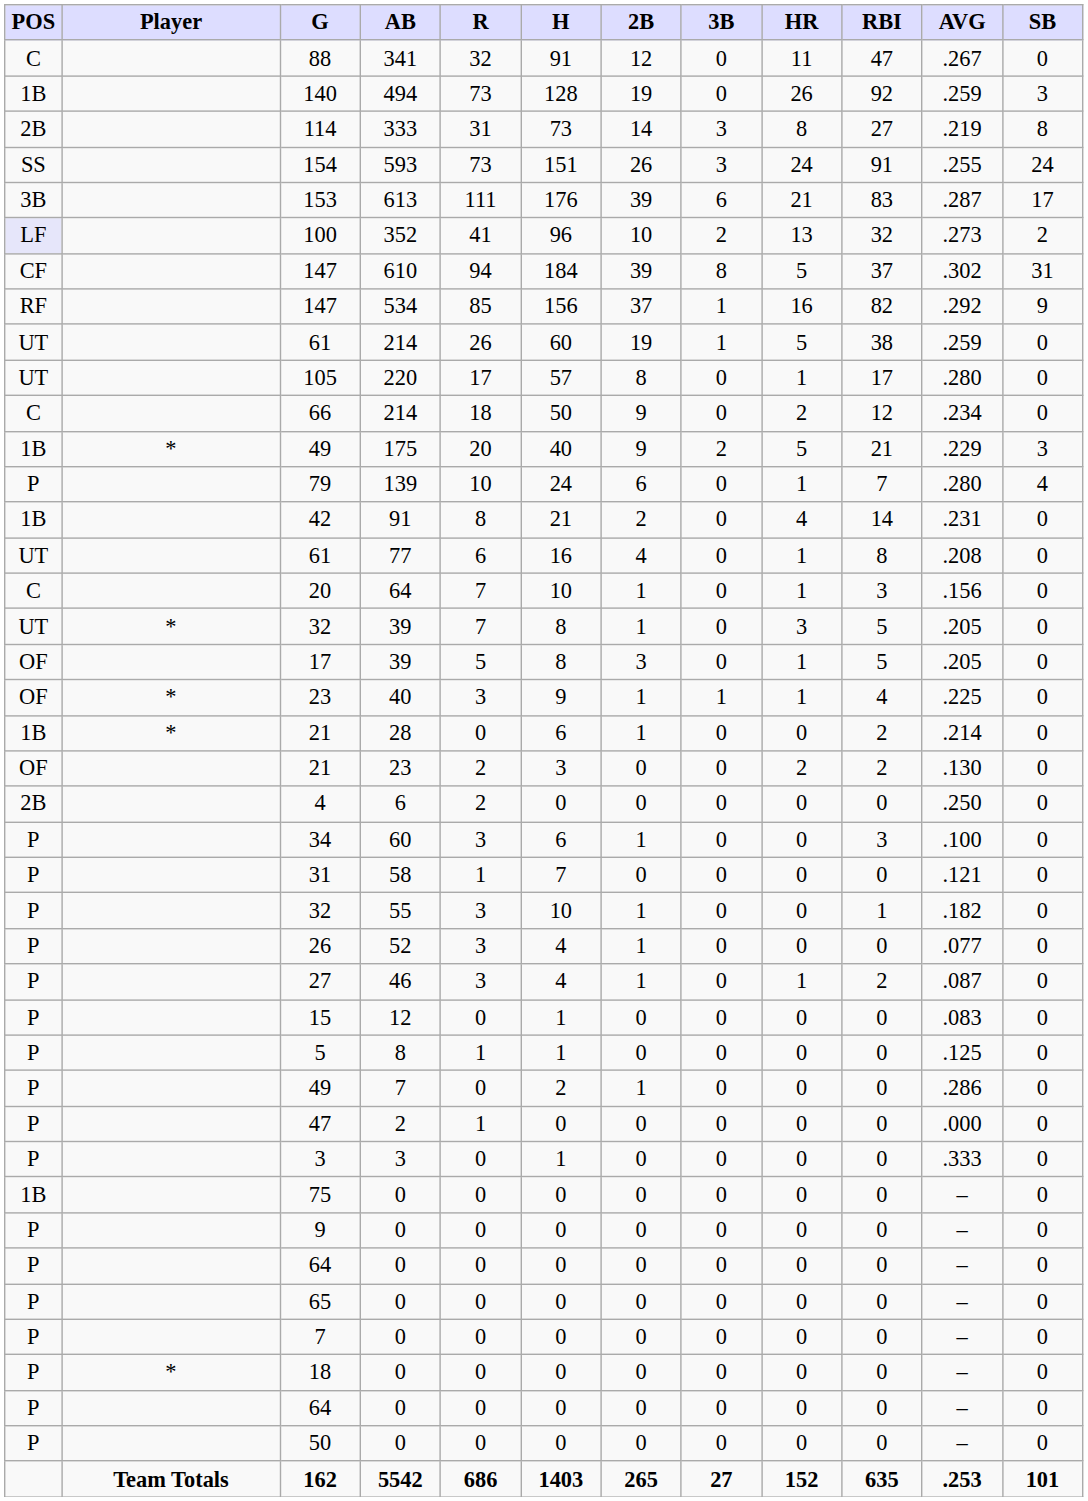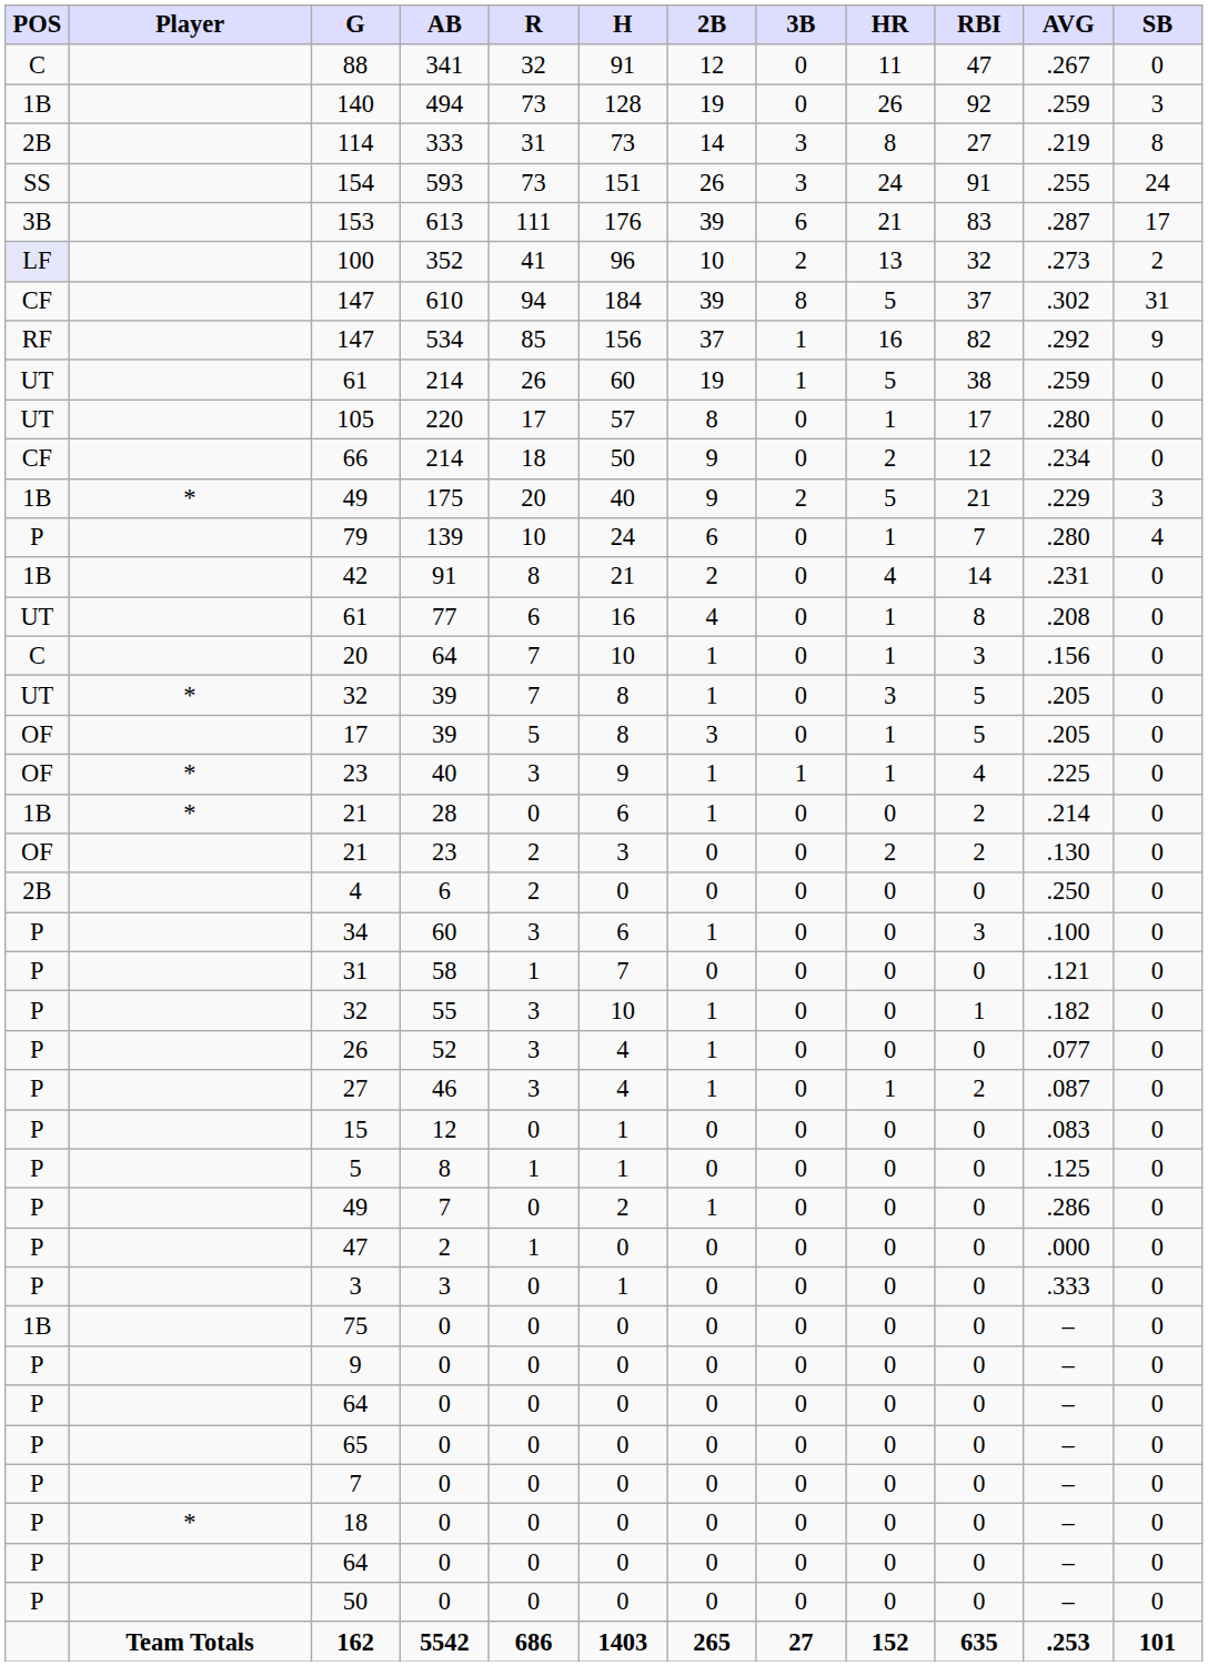 <table class="wikitable sortable">
 <tr>
 <th style="background:#ddf; width:5%;">POS</th>
 <th style="background:#ddf; width:19%;">Player</th>
 <th style="background:#ddf; width:7%;">G</th>
 <th style="background:#ddf; width:7%;">AB</th>
 <th style="background:#ddf; width:7%;">R</th>
 <th style="background:#ddf; width:7%;">H</th>
 <th style="background:#ddf; width:7%;">2B</th>
 <th style="background:#ddf; width:7%;">3B</th>
 <th style="background:#ddf; width:7%;">HR</th>
 <th style="background:#ddf; width:7%;">RBI</th>
 <th style="background:#ddf; width:7%;">AVG</th>
 <th style="background:#ddf; width:7%;">SB</th>
 </tr>
 <tr style="text-align:center;">
 <td>C</td>
 <td></td>
 <td>88</td>
 <td>341</td>
 <td>32</td>
 <td>91</td>
 <td>12</td>
 <td>0</td>
 <td>11</td>
 <td>47</td>
 <td>.267</td>
 <td>0</td>
 </tr>
 <tr style="text-align:center;">
 <td>1B</td>
 <td></td>
 <td>140</td>
 <td>494</td>
 <td>73</td>
 <td>128</td>
 <td>19</td>
 <td>0</td>
 <td>26</td>
 <td>92</td>
 <td>.259</td>
 <td>3</td>
 </tr>
 <tr style="text-align:center;">
 <td>2B</td>
 <td></td>
 <td>114</td>
 <td>333</td>
 <td>31</td>
 <td>73</td>
 <td>14</td>
 <td>3</td>
 <td>8</td>
 <td>27</td>
 <td>.219</td>
 <td>8</td>
 </tr>
 <tr style="text-align:center;">
 <td>SS</td>
 <td></td>
 <td>154</td>
 <td>593</td>
 <td>73</td>
 <td>151</td>
 <td>26</td>
 <td>3</td>
 <td>24</td>
 <td>91</td>
 <td>.255</td>
 <td>24</td>
 </tr>
 <tr style="text-align:center;">
 <td>3B</td>
 <td></td>
 <td>153</td>
 <td>613</td>
 <td>111</td>
 <td>176</td>
 <td>39</td>
 <td>6</td>
 <td>21</td>
 <td>83</td>
 <td>.287</td>
 <td>17</td>
 </tr>
 <tr style="text-align:center;">
 <td style="background: lavender;">LF</td>
 <td></td>
 <td>100</td>
 <td>352</td>
 <td>41</td>
 <td>96</td>
 <td>10</td>
 <td>2</td>
 <td>13</td>
 <td>32</td>
 <td>.273</td>
 <td>2</td>
 </tr>
 <tr style="text-align:center;">
 <td>CF</td>
 <td></td>
 <td>147</td>
 <td>610</td>
 <td>94</td>
 <td>184</td>
 <td>39</td>
 <td>8</td>
 <td>5</td>
 <td>37</td>
 <td>.302</td>
 <td>31</td>
 </tr>
 <tr style="text-align:center;">
 <td>RF</td>
 <td></td>
 <td>147</td>
 <td>534</td>
 <td>85</td>
 <td>156</td>
 <td>37</td>
 <td>1</td>
 <td>16</td>
 <td>82</td>
 <td>.292</td>
 <td>9</td>
 </tr>
 <tr style="text-align:center;">
 <td>UT</td>
 <td></td>
 <td>61</td>
 <td>214</td>
 <td>26</td>
 <td>60</td>
 <td>19</td>
 <td>1</td>
 <td>5</td>
 <td>38</td>
 <td>.259</td>
 <td>0</td>
 </tr>
 <tr style="text-align:center;">
 <td>UT</td>
 <td></td>
 <td>105</td>
 <td>220</td>
 <td>17</td>
 <td>57</td>
 <td>8</td>
 <td>0</td>
 <td>1</td>
 <td>17</td>
 <td>.280</td>
 <td>0</td>
 </tr>
 <tr style="text-align:center;">
-<td>C</td>
+<td>CF</td>
 <td></td>
 <td>66</td>
 <td>214</td>
 <td>18</td>
 <td>50</td>
 <td>9</td>
 <td>0</td>
 <td>2</td>
 <td>12</td>
 <td>.234</td>
 <td>0</td>
 </tr>
 <tr style="text-align:center;">
 <td>1B</td>
 <td>*</td>
 <td>49</td>
 <td>175</td>
 <td>20</td>
 <td>40</td>
 <td>9</td>
 <td>2</td>
 <td>5</td>
 <td>21</td>
 <td>.229</td>
 <td>3</td>
 </tr>
 <tr style="text-align:center;">
 <td>P</td>
 <td></td>
 <td>79</td>
 <td>139</td>
 <td>10</td>
 <td>24</td>
 <td>6</td>
 <td>0</td>
 <td>1</td>
 <td>7</td>
 <td>.280</td>
 <td>4</td>
 </tr>
 <tr style="text-align:center;">
 <td>1B</td>
 <td></td>
 <td>42</td>
 <td>91</td>
 <td>8</td>
 <td>21</td>
 <td>2</td>
 <td>0</td>
 <td>4</td>
 <td>14</td>
 <td>.231</td>
 <td>0</td>
 </tr>
 <tr style="text-align:center;">
 <td>UT</td>
 <td></td>
 <td>61</td>
 <td>77</td>
 <td>6</td>
 <td>16</td>
 <td>4</td>
 <td>0</td>
 <td>1</td>
 <td>8</td>
 <td>.208</td>
 <td>0</td>
 </tr>
 <tr style="text-align:center;">
 <td>C</td>
 <td></td>
 <td>20</td>
 <td>64</td>
 <td>7</td>
 <td>10</td>
 <td>1</td>
 <td>0</td>
 <td>1</td>
 <td>3</td>
 <td>.156</td>
 <td>0</td>
 </tr>
 <tr style="text-align:center;">
 <td>UT</td>
 <td>*</td>
 <td>32</td>
 <td>39</td>
 <td>7</td>
 <td>8</td>
 <td>1</td>
 <td>0</td>
 <td>3</td>
 <td>5</td>
 <td>.205</td>
 <td>0</td>
 </tr>
 <tr style="text-align:center;">
 <td>OF</td>
 <td></td>
 <td>17</td>
 <td>39</td>
 <td>5</td>
 <td>8</td>
 <td>3</td>
 <td>0</td>
 <td>1</td>
 <td>5</td>
 <td>.205</td>
 <td>0</td>
 </tr>
 <tr style="text-align:center;">
 <td>OF</td>
 <td>*</td>
 <td>23</td>
 <td>40</td>
 <td>3</td>
 <td>9</td>
 <td>1</td>
 <td>1</td>
 <td>1</td>
 <td>4</td>
 <td>.225</td>
 <td>0</td>
 </tr>
 <tr style="text-align:center;">
 <td>1B</td>
 <td>*</td>
 <td>21</td>
 <td>28</td>
 <td>0</td>
 <td>6</td>
 <td>1</td>
 <td>0</td>
 <td>0</td>
 <td>2</td>
 <td>.214</td>
 <td>0</td>
 </tr>
 <tr style="text-align:center;">
 <td>OF</td>
 <td></td>
 <td>21</td>
 <td>23</td>
 <td>2</td>
 <td>3</td>
 <td>0</td>
 <td>0</td>
 <td>2</td>
 <td>2</td>
 <td>.130</td>
 <td>0</td>
 </tr>
 <tr style="text-align:center;">
 <td>2B</td>
 <td></td>
 <td>4</td>
 <td>6</td>
 <td>2</td>
 <td>0</td>
 <td>0</td>
 <td>0</td>
 <td>0</td>
 <td>0</td>
 <td>.250</td>
 <td>0</td>
 </tr>
 <tr style="text-align:center;">
 <td>P</td>
 <td></td>
 <td>34</td>
 <td>60</td>
 <td>3</td>
 <td>6</td>
 <td>1</td>
 <td>0</td>
 <td>0</td>
 <td>3</td>
 <td>.100</td>
 <td>0</td>
 </tr>
 <tr style="text-align:center;">
 <td>P</td>
 <td></td>
 <td>31</td>
 <td>58</td>
 <td>1</td>
 <td>7</td>
 <td>0</td>
 <td>0</td>
 <td>0</td>
 <td>0</td>
 <td>.121</td>
 <td>0</td>
 </tr>
 <tr style="text-align:center;">
 <td>P</td>
 <td></td>
 <td>32</td>
 <td>55</td>
 <td>3</td>
 <td>10</td>
 <td>1</td>
 <td>0</td>
 <td>0</td>
 <td>1</td>
 <td>.182</td>
 <td>0</td>
 </tr>
 <tr style="text-align:center;">
 <td>P</td>
 <td></td>
 <td>26</td>
 <td>52</td>
 <td>3</td>
 <td>4</td>
 <td>1</td>
 <td>0</td>
 <td>0</td>
 <td>0</td>
 <td>.077</td>
 <td>0</td>
 </tr>
 <tr style="text-align:center;">
 <td>P</td>
 <td></td>
 <td>27</td>
 <td>46</td>
 <td>3</td>
 <td>4</td>
 <td>1</td>
 <td>0</td>
 <td>1</td>
 <td>2</td>
 <td>.087</td>
 <td>0</td>
 </tr>
 <tr style="text-align:center;">
 <td>P</td>
 <td></td>
 <td>15</td>
 <td>12</td>
 <td>0</td>
 <td>1</td>
 <td>0</td>
 <td>0</td>
 <td>0</td>
 <td>0</td>
 <td>.083</td>
 <td>0</td>
 </tr>
 <tr style="text-align:center;">
 <td>P</td>
 <td></td>
 <td>5</td>
 <td>8</td>
 <td>1</td>
 <td>1</td>
 <td>0</td>
 <td>0</td>
 <td>0</td>
 <td>0</td>
 <td>.125</td>
 <td>0</td>
 </tr>
 <tr style="text-align:center;">
 <td>P</td>
 <td></td>
 <td>49</td>
 <td>7</td>
 <td>0</td>
 <td>2</td>
 <td>1</td>
 <td>0</td>
 <td>0</td>
 <td>0</td>
 <td>.286</td>
 <td>0</td>
 </tr>
 <tr style="text-align:center;">
 <td>P</td>
 <td></td>
 <td>47</td>
 <td>2</td>
 <td>1</td>
 <td>0</td>
 <td>0</td>
 <td>0</td>
 <td>0</td>
 <td>0</td>
 <td>.000</td>
 <td>0</td>
 </tr>
 <tr style="text-align:center;">
 <td>P</td>
 <td></td>
 <td>3</td>
 <td>3</td>
 <td>0</td>
 <td>1</td>
 <td>0</td>
 <td>0</td>
 <td>0</td>
 <td>0</td>
 <td>.333</td>
 <td>0</td>
 </tr>
 <tr style="text-align:center;">
 <td>1B</td>
 <td></td>
 <td>75</td>
 <td>0</td>
 <td>0</td>
 <td>0</td>
 <td>0</td>
 <td>0</td>
 <td>0</td>
 <td>0</td>
 <td>–</td>
 <td>0</td>
 </tr>
 <tr style="text-align:center;">
 <td>P</td>
 <td></td>
 <td>9</td>
 <td>0</td>
 <td>0</td>
 <td>0</td>
 <td>0</td>
 <td>0</td>
 <td>0</td>
 <td>0</td>
 <td>–</td>
 <td>0</td>
 </tr>
 <tr style="text-align:center;">
 <td>P</td>
 <td></td>
 <td>64</td>
 <td>0</td>
 <td>0</td>
 <td>0</td>
 <td>0</td>
 <td>0</td>
 <td>0</td>
 <td>0</td>
 <td>–</td>
 <td>0</td>
 </tr>
 <tr style="text-align:center;">
 <td>P</td>
 <td></td>
 <td>65</td>
 <td>0</td>
 <td>0</td>
 <td>0</td>
 <td>0</td>
 <td>0</td>
 <td>0</td>
 <td>0</td>
 <td>–</td>
 <td>0</td>
 </tr>
 <tr style="text-align:center;">
 <td>P</td>
 <td></td>
 <td>7</td>
 <td>0</td>
 <td>0</td>
 <td>0</td>
 <td>0</td>
 <td>0</td>
 <td>0</td>
 <td>0</td>
 <td>–</td>
 <td>0</td>
 </tr>
 <tr style="text-align:center;">
 <td>P</td>
 <td>*</td>
 <td>18</td>
 <td>0</td>
 <td>0</td>
 <td>0</td>
 <td>0</td>
 <td>0</td>
 <td>0</td>
 <td>0</td>
 <td>–</td>
 <td>0</td>
 </tr>
 <tr style="text-align:center;">
 <td>P</td>
 <td></td>
 <td>64</td>
 <td>0</td>
 <td>0</td>
 <td>0</td>
 <td>0</td>
 <td>0</td>
 <td>0</td>
 <td>0</td>
 <td>–</td>
 <td>0</td>
 </tr>
 <tr style="text-align:center;">
 <td>P</td>
 <td></td>
 <td>50</td>
 <td>0</td>
 <td>0</td>
 <td>0</td>
 <td>0</td>
 <td>0</td>
 <td>0</td>
 <td>0</td>
 <td>–</td>
 <td>0</td>
 </tr>
 <tr align="center" class="unsortable">
 <td></td>
 <td><strong>Team Totals</strong></td>
 <td><strong>162</strong></td>
 <td><strong>5542</strong></td>
 <td><strong>686</strong></td>
 <td><strong>1403</strong></td>
 <td><strong>265</strong></td>
 <td><strong>27</strong></td>
 <td><strong>152</strong></td>
 <td><strong>635</strong></td>
 <td><strong>.253</strong></td>
 <td><strong>101</strong></td>
 </tr>
 </table>
